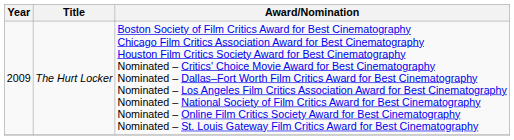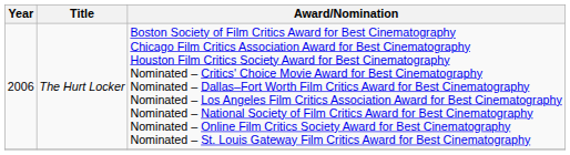 <table class="wikitable">
 <tr>
 <th>Year</th>
 <th>Title</th>
 <th>Award/Nomination</th>
 </tr>
 <tr>
-<td>2009</td>
+<td>2006</td>
 <td><em>The Hurt Locker</em></td>
 <td><a href='#'>Boston Society of Film Critics Award for Best Cinematography</a><br><a href='#'>Chicago Film Critics Association Award for Best Cinematography</a><br><a href='#'>Houston Film Critics Society Award for Best Cinematography</a><br>Nominated – <a href='#'>Critics' Choice Movie Award for Best Cinematography</a><br>Nominated – <a href='#'>Dallas–Fort Worth Film Critics Award for Best Cinematography</a><br>Nominated – <a href='#'>Los Angeles Film Critics Association Award for Best Cinematography</a><br>Nominated – <a href='#'>National Society of Film Critics Award for Best Cinematography</a><br>Nominated – <a href='#'>Online Film Critics Society Award for Best Cinematography</a><br>Nominated – <a href='#'>St. Louis Gateway Film Critics Award for Best Cinematography</a></td>
 </tr>
 <tr>
 </tr>
 </table>
